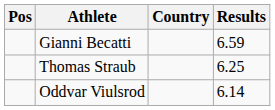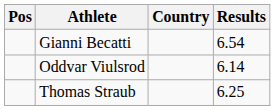 <table class="wikitable">
 <tr>
 <th>Pos</th>
 <th>Athlete</th>
 <th>Country</th>
 <th>Results</th>
 </tr>
 <tr>
 <td align="center"></td>
 <td>Gianni Becatti</td>
 <td></td>
-<td>6.59</td>
+<td>6.54</td>
+</tr>
+<tr>
+<td align="center"></td>
+<td>Oddvar Viulsrod</td>
+<td></td>
+<td>6.14</td>
 </tr>
 <tr>
 <td align="center"></td>
 <td>Thomas Straub</td>
 <td></td>
 <td>6.25</td>
 </tr>
-<tr>
-<td align="center"></td>
-<td>Oddvar Viulsrod</td>
-<td></td>
-<td>6.14</td>
-</tr>
 </table>
